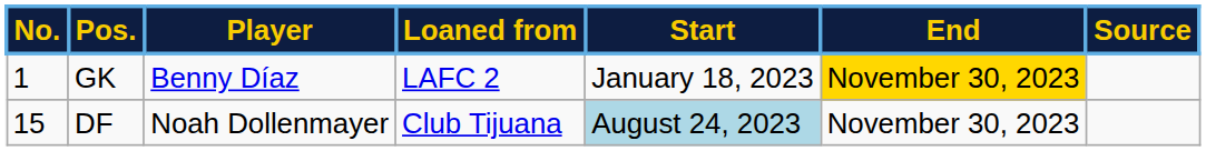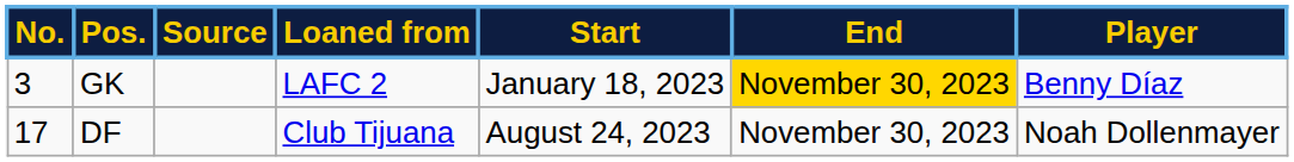 <table class="wikitable sortable" style=" font-size:95%; text-align:left;">
 <tr>
 <th style="background:#0D1D41; color:#F8CC00; border:2px solid #5FAFE4;" scope="col">No.</th>
 <th style="background:#0D1D41; color:#F8CC00; border:2px solid #5FAFE4;" scope="col">Pos.</th>
-<th style="background:#0D1D41; color:#F8CC00; border:2px solid #5FAFE4;" scope="col">Player</th>
+<th style="background:#0D1D41; color:#F8CC00; border:2px solid #5FAFE4;" scope="col">Source</th>
 <th style="background:#0D1D41; color:#F8CC00; border:2px solid #5FAFE4;" scope="col">Loaned from</th>
 <th style="background:#0D1D41; color:#F8CC00; border:2px solid #5FAFE4;" scope="col">Start</th>
 <th style="background:#0D1D41; color:#F8CC00; border:2px solid #5FAFE4;" scope="col">End</th>
-<th style="background:#0D1D41; color:#F8CC00; border:2px solid #5FAFE4;" scope="col">Source</th>
+<th style="background:#0D1D41; color:#F8CC00; border:2px solid #5FAFE4;" scope="col">Player</th>
 </tr>
 <tr>
-<td>1</td>
+<td>3</td>
 <td>GK</td>
-<td> <a href='#'>Benny Díaz</a></td>
+<td></td>
 <td> <a href='#'>LAFC 2</a></td>
 <td>January 18, 2023</td>
 <td style="background: gold;">November 30, 2023</td>
-<td></td>
+<td> <a href='#'>Benny Díaz</a></td>
 </tr>
 <tr>
-<td>15</td>
+<td>17</td>
 <td>DF</td>
+<td></td>
+<td> <a href='#'>Club Tijuana</a></td>
+<td>August 24, 2023</td>
+<td>November 30, 2023</td>
 <td> Noah Dollenmayer</td>
-<td> <a href='#'>Club Tijuana</a></td>
-<td style="background: lightblue;">August 24, 2023</td>
-<td>November 30, 2023</td>
-<td></td>
 </tr>
 </table>
